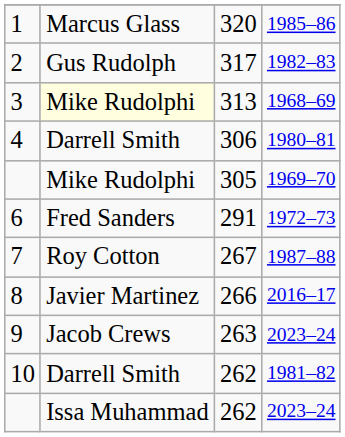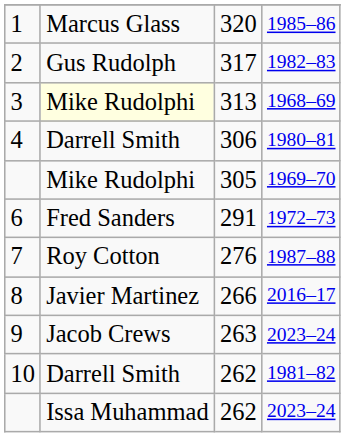 <table class="wikitable">
 <tr>
 </tr>
 <tr>
 <td>1</td>
 <td>Marcus Glass</td>
 <td>320</td>
 <td style="font-size:80%;"><a href='#'>1985–86</a></td>
 </tr>
 <tr>
 <td>2</td>
 <td>Gus Rudolph</td>
 <td>317</td>
 <td style="font-size:80%;"><a href='#'>1982–83</a></td>
 </tr>
 <tr>
 <td>3</td>
 <td style="background: lightyellow;">Mike Rudolphi</td>
 <td>313</td>
 <td style="font-size:80%;"><a href='#'>1968–69</a></td>
 </tr>
 <tr>
 <td>4</td>
 <td>Darrell Smith</td>
 <td>306</td>
 <td style="font-size:80%;"><a href='#'>1980–81</a></td>
 </tr>
 <tr>
 <td></td>
 <td>Mike Rudolphi</td>
 <td>305</td>
 <td style="font-size:80%;"><a href='#'>1969–70</a></td>
 </tr>
 <tr>
 <td>6</td>
 <td>Fred Sanders</td>
 <td>291</td>
 <td style="font-size:80%;"><a href='#'>1972–73</a></td>
 </tr>
 <tr>
 <td>7</td>
 <td>Roy Cotton</td>
-<td>267</td>
+<td>276</td>
 <td style="font-size:80%;"><a href='#'>1987–88</a></td>
 </tr>
 <tr>
 <td>8</td>
 <td>Javier Martinez</td>
 <td>266</td>
 <td style="font-size:80%;"><a href='#'>2016–17</a></td>
 </tr>
 <tr>
 <td>9</td>
 <td>Jacob Crews</td>
 <td>263</td>
 <td style="font-size:80%;"><a href='#'>2023–24</a></td>
 </tr>
 <tr>
 <td>10</td>
 <td>Darrell Smith</td>
 <td>262</td>
 <td style="font-size:80%;"><a href='#'>1981–82</a></td>
 </tr>
 <tr>
 <td></td>
 <td>Issa Muhammad</td>
 <td>262</td>
 <td style="font-size:80%;"><a href='#'>2023–24</a></td>
 </tr>
 </table>
